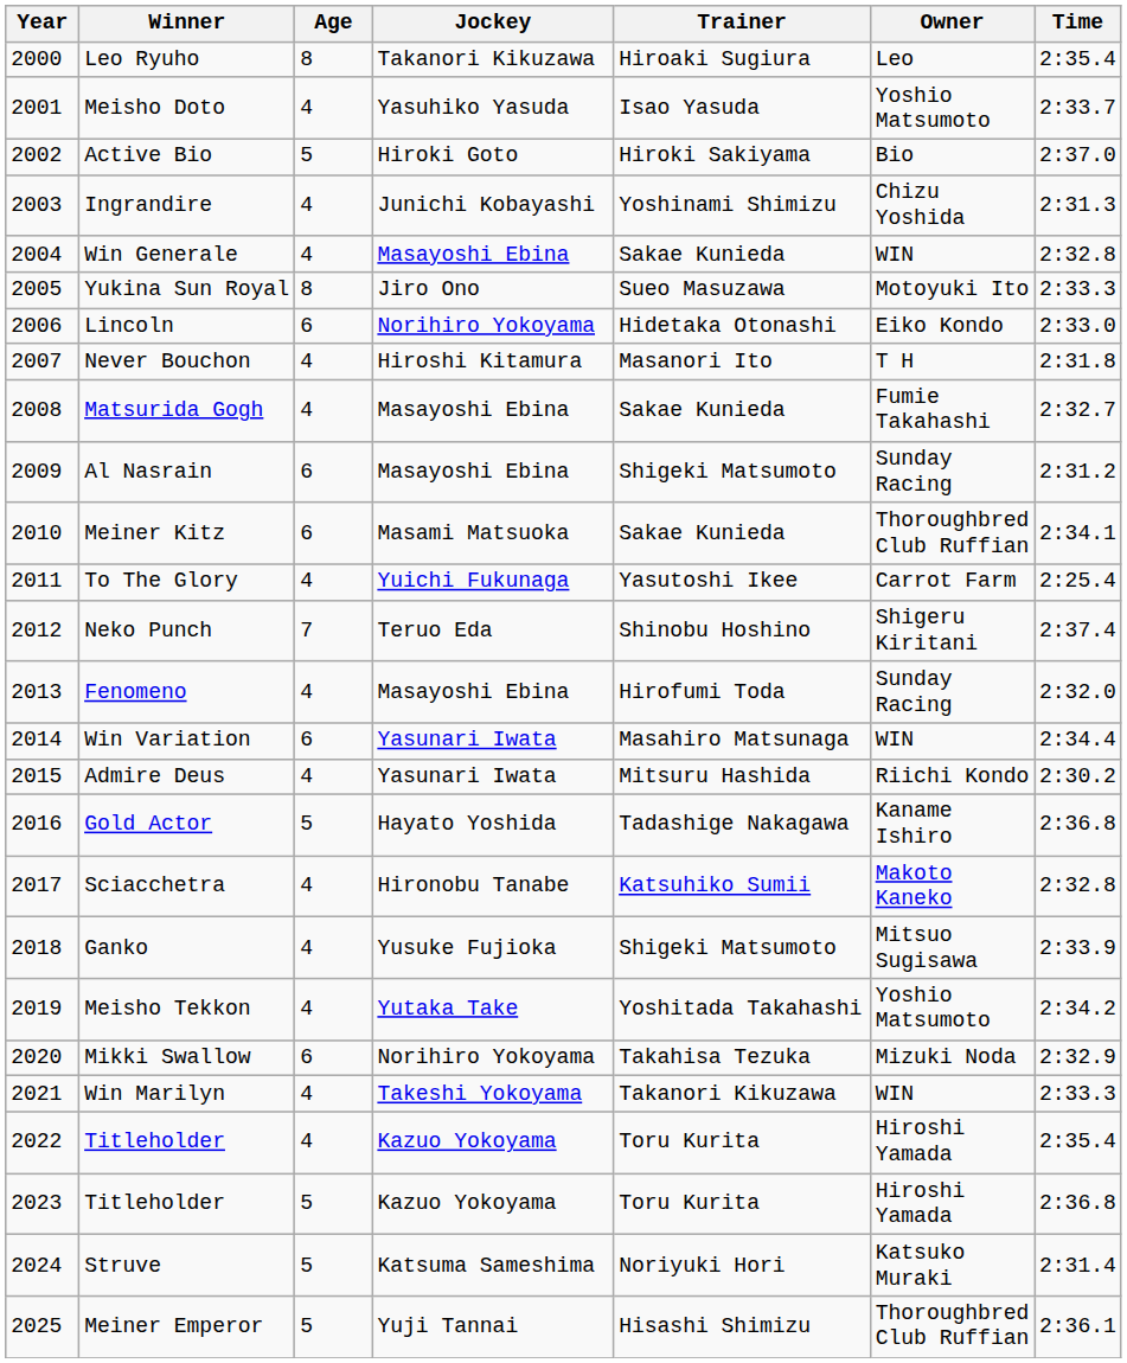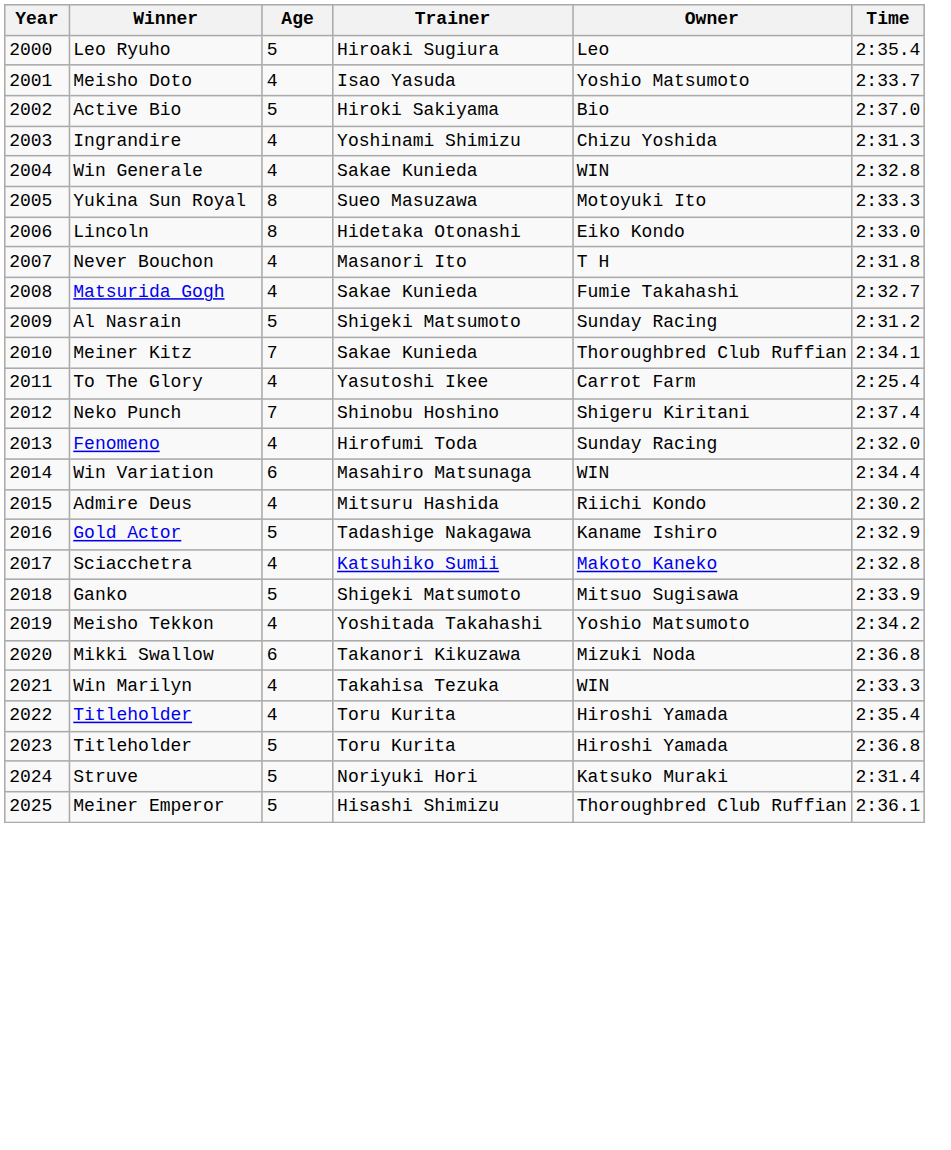 <table class="wikitable sortable" style="font-size:90%">
 <tr>
 <th width="36px">Year<br></th>
 <th width="120px">Winner<br></th>
 <th width="40px">Age<br></th>
-<th width="140px">Jockey<br></th>
 <th width="150px">Trainer<br></th>
 <th>Owner</th>
 <th>Time<br></th>
 </tr>
 <tr>
 <td>2000</td>
 <td>Leo Ryuho</td>
-<td>8</td>
-<td>Takanori Kikuzawa</td>
+<td>5</td>
 <td>Hiroaki Sugiura</td>
 <td>Leo</td>
 <td>2:35.4</td>
 </tr>
 <tr>
 <td>2001</td>
 <td>Meisho Doto</td>
 <td>4</td>
-<td>Yasuhiko Yasuda</td>
 <td>Isao Yasuda</td>
 <td>Yoshio Matsumoto</td>
 <td>2:33.7</td>
 </tr>
 <tr>
 <td>2002</td>
 <td>Active Bio</td>
 <td>5</td>
-<td>Hiroki Goto</td>
 <td>Hiroki Sakiyama</td>
 <td>Bio</td>
 <td>2:37.0</td>
 </tr>
 <tr>
 <td>2003</td>
 <td>Ingrandire</td>
 <td>4</td>
-<td>Junichi Kobayashi</td>
 <td>Yoshinami Shimizu</td>
 <td>Chizu Yoshida</td>
 <td>2:31.3</td>
 </tr>
 <tr>
 <td>2004</td>
 <td>Win Generale</td>
 <td>4</td>
-<td><a href='#'>Masayoshi Ebina</a></td>
 <td>Sakae Kunieda</td>
 <td>WIN</td>
 <td>2:32.8</td>
 </tr>
 <tr>
 <td>2005</td>
 <td>Yukina Sun Royal</td>
 <td>8</td>
-<td>Jiro Ono</td>
 <td>Sueo Masuzawa</td>
 <td>Motoyuki Ito</td>
 <td>2:33.3</td>
 </tr>
 <tr>
 <td>2006</td>
 <td>Lincoln</td>
-<td>6</td>
-<td><a href='#'>Norihiro Yokoyama</a></td>
+<td>8</td>
 <td>Hidetaka Otonashi</td>
 <td>Eiko Kondo</td>
 <td>2:33.0</td>
 </tr>
 <tr>
 <td>2007</td>
 <td>Never Bouchon</td>
 <td>4</td>
-<td>Hiroshi Kitamura</td>
 <td>Masanori Ito</td>
 <td>T H</td>
 <td>2:31.8</td>
 </tr>
 <tr>
 <td>2008</td>
 <td><a href='#'>Matsurida Gogh</a></td>
 <td>4</td>
-<td>Masayoshi Ebina</td>
 <td>Sakae Kunieda</td>
 <td>Fumie Takahashi</td>
 <td>2:32.7</td>
 </tr>
 <tr>
 <td>2009</td>
 <td>Al Nasrain</td>
-<td>6</td>
-<td>Masayoshi Ebina</td>
+<td>5</td>
 <td>Shigeki Matsumoto</td>
 <td>Sunday Racing</td>
 <td>2:31.2</td>
 </tr>
 <tr>
 <td>2010</td>
 <td>Meiner Kitz</td>
-<td>6</td>
-<td>Masami Matsuoka</td>
+<td>7</td>
 <td>Sakae Kunieda</td>
 <td>Thoroughbred Club Ruffian</td>
 <td>2:34.1</td>
 </tr>
 <tr>
 <td>2011</td>
 <td>To The Glory </td>
 <td>4</td>
-<td><a href='#'>Yuichi Fukunaga</a></td>
 <td>Yasutoshi Ikee</td>
 <td>Carrot Farm</td>
 <td>2:25.4</td>
 </tr>
 <tr>
 <td>2012</td>
 <td>Neko Punch</td>
 <td>7</td>
-<td>Teruo Eda</td>
 <td>Shinobu Hoshino</td>
 <td>Shigeru Kiritani</td>
 <td>2:37.4</td>
 </tr>
 <tr>
 <td>2013</td>
 <td><a href='#'>Fenomeno</a></td>
 <td>4</td>
-<td>Masayoshi Ebina</td>
 <td>Hirofumi Toda</td>
 <td>Sunday Racing</td>
 <td>2:32.0</td>
 </tr>
 <tr>
 <td>2014</td>
 <td>Win Variation</td>
 <td>6</td>
-<td><a href='#'>Yasunari Iwata</a></td>
 <td>Masahiro Matsunaga</td>
 <td>WIN</td>
 <td>2:34.4</td>
 </tr>
 <tr>
 <td>2015</td>
 <td>Admire Deus</td>
 <td>4</td>
-<td>Yasunari Iwata</td>
 <td>Mitsuru Hashida</td>
 <td>Riichi Kondo</td>
 <td>2:30.2</td>
 </tr>
 <tr>
 <td>2016</td>
 <td><a href='#'>Gold Actor</a></td>
 <td>5</td>
-<td>Hayato Yoshida</td>
 <td>Tadashige Nakagawa</td>
 <td>Kaname Ishiro</td>
-<td>2:36.8</td>
+<td>2:32.9</td>
 </tr>
 <tr>
 <td>2017</td>
 <td>Sciacchetra</td>
 <td>4</td>
-<td>Hironobu Tanabe</td>
 <td><a href='#'>Katsuhiko Sumii</a></td>
 <td><a href='#'>Makoto Kaneko</a></td>
 <td>2:32.8</td>
 </tr>
 <tr>
 <td>2018</td>
 <td>Ganko</td>
-<td>4</td>
-<td>Yusuke Fujioka</td>
+<td>5</td>
 <td>Shigeki Matsumoto</td>
 <td>Mitsuo Sugisawa</td>
 <td>2:33.9</td>
 </tr>
 <tr>
 <td>2019</td>
 <td>Meisho Tekkon</td>
 <td>4</td>
-<td><a href='#'>Yutaka Take</a></td>
 <td>Yoshitada Takahashi</td>
 <td>Yoshio Matsumoto</td>
 <td>2:34.2</td>
 </tr>
 <tr>
 <td>2020</td>
 <td>Mikki Swallow</td>
 <td>6</td>
-<td>Norihiro Yokoyama</td>
-<td>Takahisa Tezuka</td>
+<td>Takanori Kikuzawa</td>
 <td>Mizuki Noda</td>
-<td>2:32.9</td>
+<td>2:36.8</td>
 </tr>
 <tr>
 <td>2021</td>
 <td>Win Marilyn</td>
 <td>4</td>
-<td><a href='#'>Takeshi Yokoyama</a></td>
-<td>Takanori Kikuzawa</td>
+<td>Takahisa Tezuka</td>
 <td>WIN</td>
 <td>2:33.3</td>
 </tr>
 <tr>
 <td>2022</td>
 <td><a href='#'>Titleholder</a></td>
 <td>4</td>
-<td><a href='#'>Kazuo Yokoyama</a></td>
 <td>Toru Kurita</td>
 <td>Hiroshi Yamada</td>
 <td>2:35.4</td>
 </tr>
 <tr>
 <td>2023</td>
 <td>Titleholder</td>
 <td>5</td>
-<td>Kazuo Yokoyama</td>
 <td>Toru Kurita</td>
 <td>Hiroshi Yamada</td>
 <td>2:36.8</td>
 </tr>
 <tr>
 <td>2024</td>
 <td>Struve</td>
 <td>5</td>
-<td>Katsuma Sameshima</td>
 <td>Noriyuki Hori</td>
 <td>Katsuko Muraki</td>
 <td>2:31.4</td>
 </tr>
 <tr>
 <td>2025</td>
 <td>Meiner Emperor</td>
 <td>5</td>
-<td>Yuji Tannai</td>
 <td>Hisashi Shimizu</td>
 <td>Thoroughbred Club Ruffian</td>
 <td>2:36.1</td>
 </tr>
 </table>
